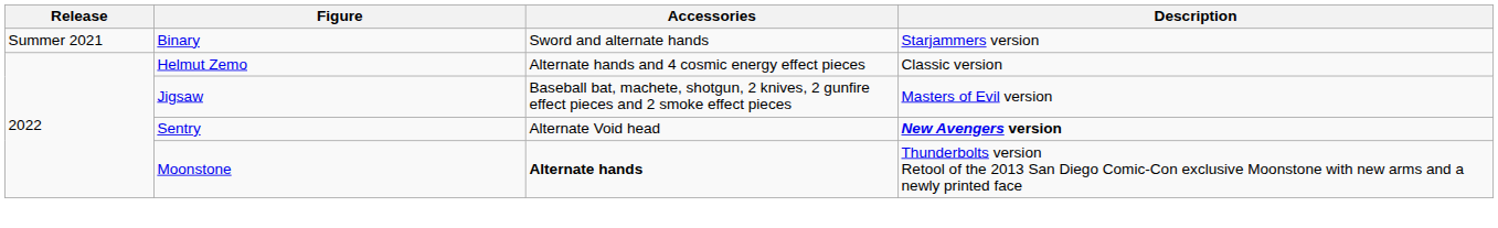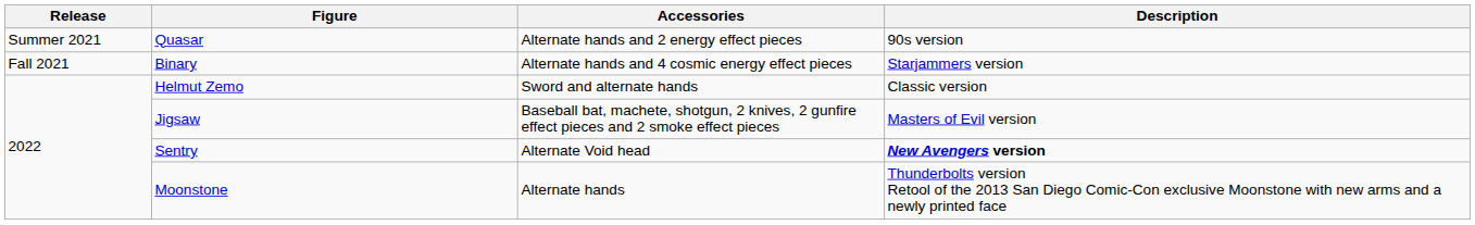 <table class="wikitable" style="width:80%;">
 <tr>
 <th width=10%>Release</th>
 <th width=25%>Figure</th>
 <th width=25%>Accessories</th>
 <th width=40%>Description</th>
 </tr>
 <tr>
 <td>Summer 2021</td>
+<td><a href='#'>Quasar</a></td>
+<td>Alternate hands and 2 energy effect pieces</td>
+<td>90s version</td>
+</tr>
+<tr>
+<td>Fall 2021</td>
 <td><a href='#'>Binary</a></td>
-<td>Sword and alternate hands</td>
+<td>Alternate hands and 4 cosmic energy effect pieces</td>
 <td><a href='#'>Starjammers</a> version</td>
 </tr>
 <tr>
 <td rowspan=4>2022</td>
 <td><a href='#'>Helmut Zemo</a></td>
-<td>Alternate hands and 4 cosmic energy effect pieces</td>
+<td>Sword and alternate hands</td>
 <td>Classic version</td>
 </tr>
 <tr>
 <td><a href='#'>Jigsaw</a></td>
 <td>Baseball bat, machete, shotgun, 2 knives, 2 gunfire effect pieces and 2 smoke effect pieces</td>
 <td><a href='#'>Masters of Evil</a> version</td>
 </tr>
 <tr>
 <td><a href='#'>Sentry</a></td>
 <td>Alternate Void head</td>
 <td><strong><em><a href='#'>New Avengers</a></em> version</strong></td>
 </tr>
 <tr>
 <td><a href='#'>Moonstone</a></td>
-<td><strong>Alternate hands</strong></td>
+<td>Alternate hands</td>
 <td><a href='#'>Thunderbolts</a> version<br>Retool of the 2013 San Diego Comic-Con exclusive Moonstone with new arms and a newly printed face</td>
 </tr>
 </table>
